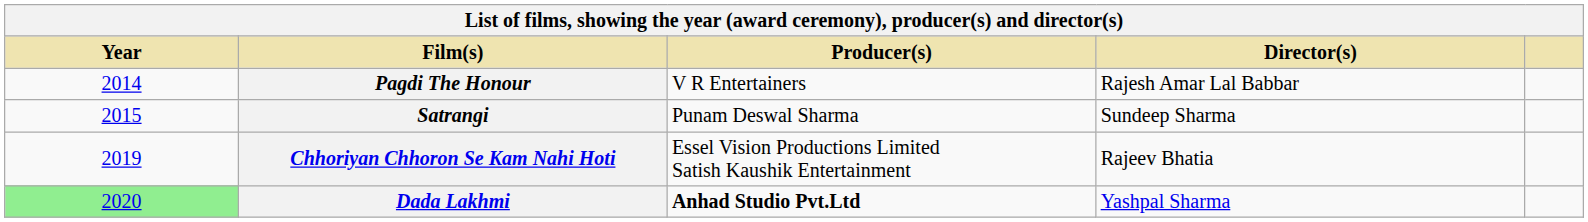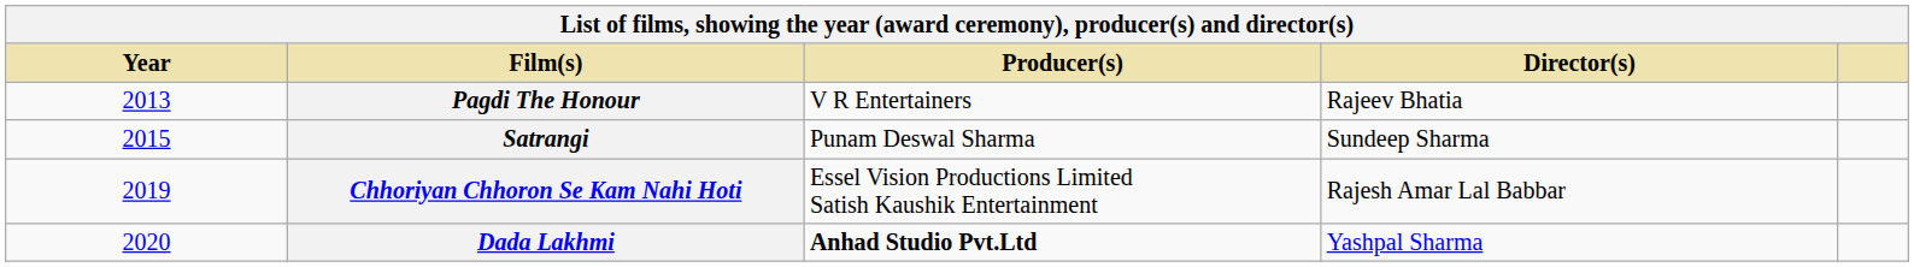 <table class="wikitable plainrowheaders" style="width:100%">
 <tr>
 <th colspan="5">List of films, showing the year (award ceremony), producer(s) and director(s)</th>
 </tr>
 <tr>
 <th scope="col" style="background-color:#EFE4B0;width:12%;">Year</th>
 <th scope="col" style="background-color:#EFE4B0;width:22%;">Film(s)</th>
 <th scope="col" style="background-color:#EFE4B0;width:22%;">Producer(s)</th>
 <th scope="col" style="background-color:#EFE4B0;width:22%;">Director(s)</th>
 <th scope="col" style="background-color:#EFE4B0;width:3%;" class="unsortable"></th>
 </tr>
 <tr>
-<td style="text-align:center;"><a href='#'>2014<br></a></td>
+<td style="text-align:center;"><a href='#'>2013<br></a></td>
 <th scope="row"><em>Pagdi The Honour</em></th>
 <td>V R Entertainers</td>
-<td>Rajesh Amar Lal Babbar</td>
+<td>Rajeev Bhatia</td>
 <td align="center"></td>
 </tr>
 <tr>
 <td style="text-align:center;"><a href='#'>2015<br></a></td>
 <th scope="row"><em>Satrangi</em></th>
 <td>Punam Deswal Sharma</td>
 <td>Sundeep Sharma</td>
 <td align="center"></td>
 </tr>
 <tr>
 <td style="text-align:center;"><a href='#'>2019<br></a></td>
 <th scope="row"><em><a href='#'>Chhoriyan Chhoron Se Kam Nahi Hoti</a></em></th>
 <td>Essel Vision Productions Limited<br>Satish Kaushik Entertainment</td>
-<td>Rajeev Bhatia</td>
+<td>Rajesh Amar Lal Babbar</td>
 <td align="center"></td>
 </tr>
 <tr>
-<td style="background: lightgreen; text-align:center;"><a href='#'>2020<br></a></td>
+<td style="text-align:center;"><a href='#'>2020<br></a></td>
 <th scope="row"><em><a href='#'>Dada Lakhmi</a></em></th>
 <td><strong>Anhad Studio Pvt.Ltd</strong></td>
 <td><a href='#'>Yashpal Sharma</a></td>
 <td align="center"></td>
 </tr>
 </table>
